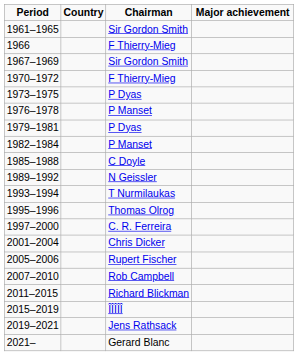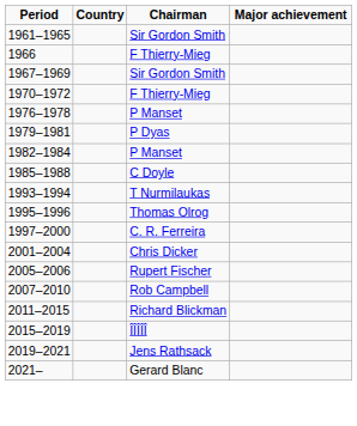 <table class="wikitable">
 <tr>
 <td style="text-align:center;"><strong>Period</strong></td>
 <td style="text-align:center;"><strong>Country</strong></td>
 <td style="text-align:center;"><strong>Chairman</strong></td>
 <td style="width:150px; text-align:center;"><strong>Major achievement</strong></td>
 </tr>
 <tr>
 <td align=left>1961–1965</td>
 <td></td>
 <td align=left><a href='#'>Sir Gordon Smith</a></td>
 <td></td>
 </tr>
 <tr>
 <td align=left>1966</td>
 <td></td>
 <td align=left><a href='#'>F Thierry-Mieg</a></td>
 <td></td>
 </tr>
 <tr>
 <td align=left>1967–1969</td>
 <td></td>
 <td align=left><a href='#'>Sir Gordon Smith</a></td>
 <td></td>
 </tr>
 <tr>
 <td align=left>1970–1972</td>
 <td></td>
 <td align=left><a href='#'>F Thierry-Mieg</a></td>
 <td></td>
 </tr>
 <tr>
-<td align=left>1973–1975</td>
-<td></td>
-<td align=left><a href='#'>P Dyas</a></td>
-<td></td>
-</tr>
-<tr>
 <td align=left>1976–1978</td>
 <td></td>
 <td align=left><a href='#'>P Manset</a></td>
 <td></td>
 </tr>
 <tr>
 <td align=left>1979–1981</td>
 <td></td>
 <td align=left><a href='#'>P Dyas</a></td>
 <td></td>
 </tr>
 <tr>
 <td align=left>1982–1984</td>
 <td></td>
 <td align=left><a href='#'>P Manset</a></td>
 <td></td>
 </tr>
 <tr>
 <td align=left>1985–1988</td>
 <td></td>
 <td align=left><a href='#'>C Doyle</a></td>
-<td></td>
-</tr>
-<tr>
-<td align=left>1989–1992</td>
-<td></td>
-<td align=left><a href='#'>N Geissler</a></td>
 <td></td>
 </tr>
 <tr>
 <td align=left>1993–1994</td>
 <td></td>
 <td align=left><a href='#'>T Nurmilaukas</a></td>
 <td></td>
 </tr>
 <tr>
 <td align=left>1995–1996</td>
 <td></td>
 <td align=left><a href='#'>Thomas Olrog</a></td>
 <td></td>
 </tr>
 <tr>
 <td align=left>1997–2000</td>
 <td></td>
 <td align=left><a href='#'>C. R. Ferreira</a></td>
 <td></td>
 </tr>
 <tr>
 <td align=left>2001–2004</td>
 <td></td>
 <td align=left><a href='#'>Chris Dicker</a></td>
 <td></td>
 </tr>
 <tr>
 <td align=left>2005–2006</td>
 <td></td>
 <td align=left><a href='#'>Rupert Fischer</a></td>
 <td></td>
 </tr>
 <tr>
 <td align=left>2007–2010</td>
 <td></td>
 <td align=left><a href='#'>Rob Campbell</a></td>
 <td></td>
 </tr>
 <tr>
 <td align=left>2011–2015</td>
 <td></td>
 <td align=left><a href='#'>Richard Blickman</a></td>
 <td></td>
 </tr>
 <tr>
 <td align=left>2015–2019</td>
 <td></td>
 <td align=left><a href='#'>ÎÎÎÎÎ</a></td>
 <td></td>
 </tr>
 <tr>
 <td align=left>2019–2021</td>
 <td></td>
 <td align=left><a href='#'>Jens Rathsack</a></td>
 <td></td>
 </tr>
 <tr>
 <td align=left>2021–</td>
 <td></td>
 <td align=left>Gerard Blanc</td>
 <td></td>
 </tr>
 </table>
